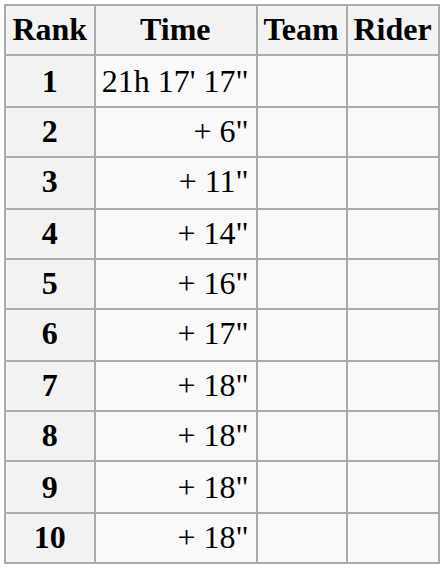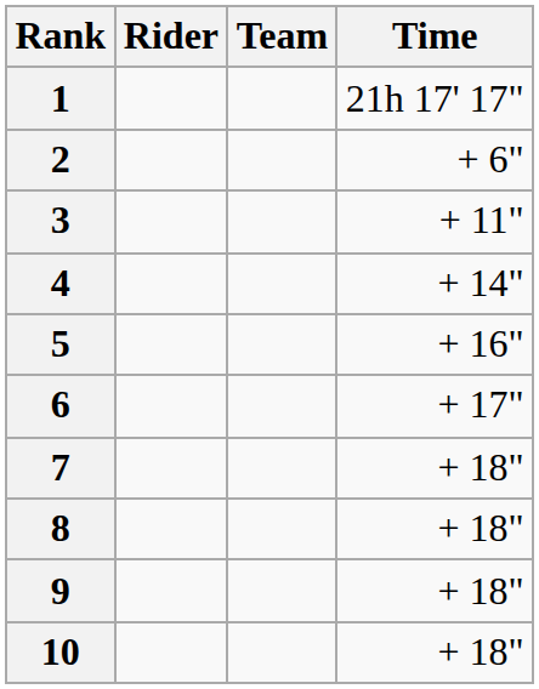 <table class="wikitable" margin-bottom:0;">
 <tr>
 <th scope="col">Rank</th>
+<th scope="col">Rider</th>
+<th scope="col">Team</th>
 <th scope="col">Time</th>
-<th scope="col">Team</th>
-<th scope="col">Rider</th>
 </tr>
 <tr>
 <th scope="row">1</th>
+<td> </td>
+<td></td>
 <td align="right">21h 17' 17"</td>
-<td></td>
-<td> </td>
 </tr>
 <tr>
 <th scope="row">2</th>
-<td align="right">+ 6"</td>
 <td></td>
 <td></td>
+<td align="right">+ 6"</td>
 </tr>
 <tr>
 <th scope="row">3</th>
+<td> </td>
+<td></td>
 <td align="right">+ 11"</td>
-<td></td>
-<td> </td>
 </tr>
 <tr>
 <th scope="row">4</th>
-<td align="right">+ 14"</td>
 <td></td>
 <td></td>
+<td align="right">+ 14"</td>
 </tr>
 <tr>
 <th scope="row">5</th>
-<td align="right">+ 16"</td>
 <td></td>
 <td></td>
+<td align="right">+ 16"</td>
 </tr>
 <tr>
 <th scope="row">6</th>
-<td align="right">+ 17"</td>
 <td></td>
 <td></td>
+<td align="right">+ 17"</td>
 </tr>
 <tr>
 <th scope="row">7</th>
-<td align="right">+ 18"</td>
 <td></td>
 <td></td>
+<td align="right">+ 18"</td>
 </tr>
 <tr>
 <th scope="row">8</th>
-<td align="right">+ 18"</td>
 <td></td>
 <td></td>
+<td align="right">+ 18"</td>
 </tr>
 <tr>
 <th scope="row">9</th>
-<td align="right">+ 18"</td>
 <td></td>
 <td></td>
+<td align="right">+ 18"</td>
 </tr>
 <tr>
 <th scope="row">10</th>
-<td align="right">+ 18"</td>
 <td></td>
 <td></td>
+<td align="right">+ 18"</td>
 </tr>
 </table>
